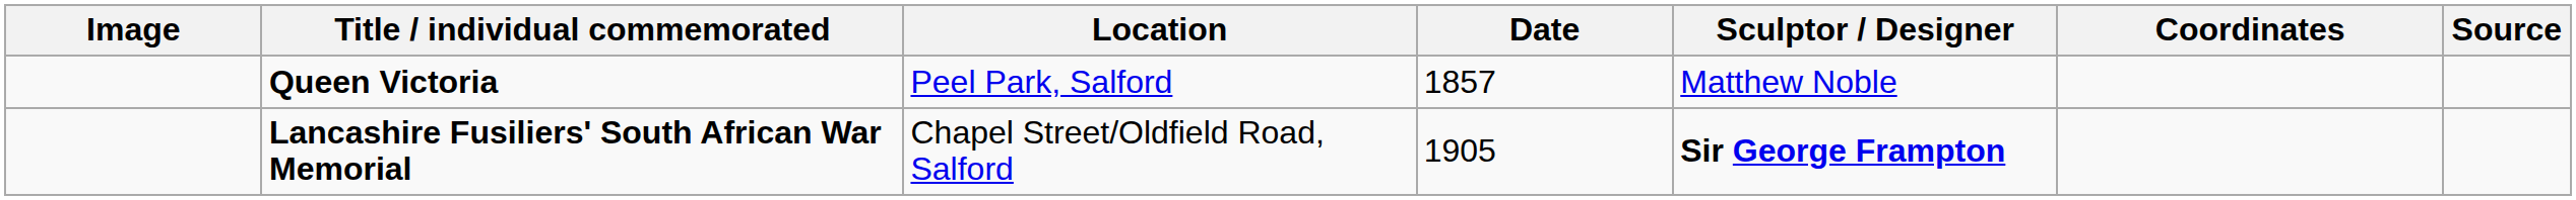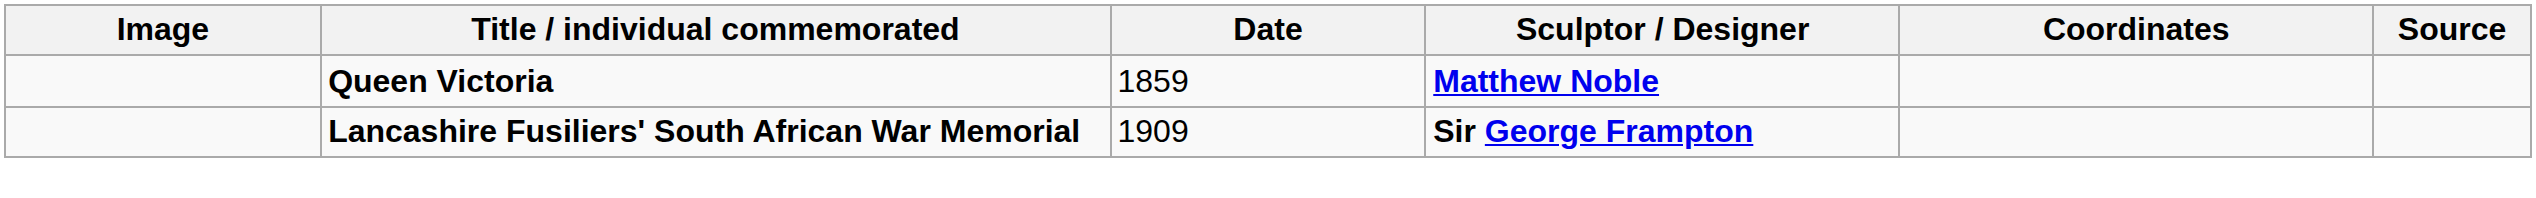 <table class="wikitable sortable" style="width:100%;">
 <tr>
 <th class="unsortable" style="min-width:100px; width:10%;">Image</th>
 <th style="width:25%;">Title / individual commemorated</th>
-<th style="width:20%;">Location</th>
 <th style="width:10%;">Date</th>
 <th style="width:15%;">Sculptor / Designer</th>
 <th style="width:15%;" class="unsortable">Coordinates</th>
 <th style="width:5%;" class="unsortable">Source</th>
 </tr>
 <tr>
 <td></td>
 <td><strong>Queen Victoria</strong></td>
-<td><a href='#'>Peel Park, Salford</a></td>
-<td>1857</td>
-<td><a href='#'>Matthew Noble</a></td>
+<td>1859</td>
+<td><strong><a href='#'>Matthew Noble</a></strong></td>
 <td></td>
 <td></td>
 </tr>
 <tr>
 <td></td>
 <td><strong>Lancashire Fusiliers' South African War Memorial</strong></td>
-<td>Chapel Street/Oldfield Road, <a href='#'>Salford</a></td>
-<td>1905</td>
+<td>1909</td>
 <td><strong>Sir <a href='#'>George Frampton</a></strong></td>
 <td></td>
 <td></td>
 </tr>
 </table>
